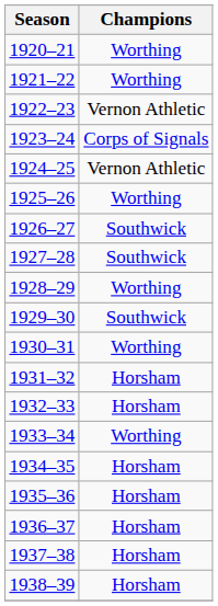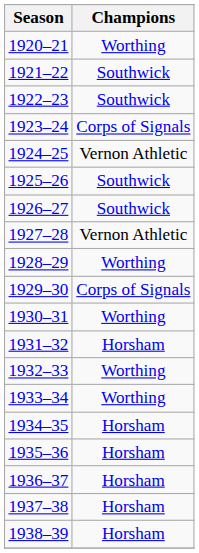 <table class="wikitable" style="text-align: center">
 <tr>
 </tr>
 <tr>
 <th>Season</th>
 <th>Champions</th>
 </tr>
 <tr>
 <td><a href='#'>1920–21</a></td>
 <td><a href='#'>Worthing</a></td>
 </tr>
 <tr>
 <td><a href='#'>1921–22</a></td>
-<td><a href='#'>Worthing</a></td>
+<td><a href='#'>Southwick</a></td>
 </tr>
 <tr>
 <td><a href='#'>1922–23</a></td>
-<td>Vernon Athletic</td>
+<td><a href='#'>Southwick</a></td>
 </tr>
 <tr>
 <td><a href='#'>1923–24</a></td>
 <td><a href='#'>Corps of Signals</a></td>
 </tr>
 <tr>
 <td><a href='#'>1924–25</a></td>
 <td>Vernon Athletic</td>
 </tr>
 <tr>
 <td><a href='#'>1925–26</a></td>
-<td><a href='#'>Worthing</a></td>
+<td><a href='#'>Southwick</a></td>
 </tr>
 <tr>
 <td><a href='#'>1926–27</a></td>
 <td><a href='#'>Southwick</a></td>
 </tr>
 <tr>
 <td><a href='#'>1927–28</a></td>
-<td><a href='#'>Southwick</a></td>
+<td>Vernon Athletic</td>
 </tr>
 <tr>
 <td><a href='#'>1928–29</a></td>
 <td><a href='#'>Worthing</a></td>
 </tr>
 <tr>
 <td><a href='#'>1929–30</a></td>
-<td><a href='#'>Southwick</a></td>
+<td><a href='#'>Corps of Signals</a></td>
 </tr>
 <tr>
 <td><a href='#'>1930–31</a></td>
 <td><a href='#'>Worthing</a></td>
 </tr>
 <tr>
 <td><a href='#'>1931–32</a></td>
 <td><a href='#'>Horsham</a></td>
 </tr>
 <tr>
 <td><a href='#'>1932–33</a></td>
-<td><a href='#'>Horsham</a></td>
+<td><a href='#'>Worthing</a></td>
 </tr>
 <tr>
 <td><a href='#'>1933–34</a></td>
 <td><a href='#'>Worthing</a></td>
 </tr>
 <tr>
 <td><a href='#'>1934–35</a></td>
 <td><a href='#'>Horsham</a></td>
 </tr>
 <tr>
 <td><a href='#'>1935–36</a></td>
 <td><a href='#'>Horsham</a></td>
 </tr>
 <tr>
 <td><a href='#'>1936–37</a></td>
 <td><a href='#'>Horsham</a></td>
 </tr>
 <tr>
 <td><a href='#'>1937–38</a></td>
 <td><a href='#'>Horsham</a></td>
 </tr>
 <tr>
 <td><a href='#'>1938–39</a></td>
 <td><a href='#'>Horsham</a></td>
 </tr>
 <tr>
 </tr>
 </table>
